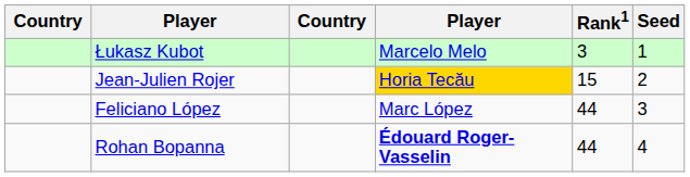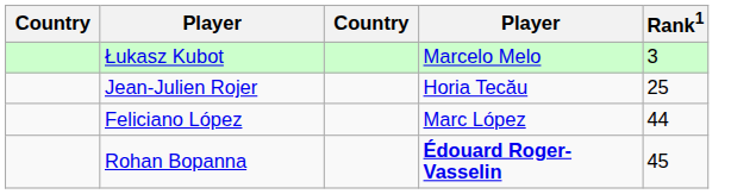 <table class="sortable wikitable">
 <tr>
 <th width="70">Country</th>
 <th width="175">Player</th>
 <th width="70">Country</th>
 <th width="175">Player</th>
 <th>Rank<sup>1</sup></th>
-<th>Seed</th>
 </tr>
 <tr style="background:#cfc;">
 <td></td>
 <td><a href='#'>Łukasz Kubot</a></td>
 <td></td>
 <td><a href='#'>Marcelo Melo</a></td>
 <td>3</td>
-<td>1</td>
 </tr>
 <tr>
 <td></td>
 <td><a href='#'>Jean-Julien Rojer</a></td>
 <td></td>
-<td style="background: gold;"><a href='#'>Horia Tecău</a></td>
-<td>15</td>
-<td>2</td>
+<td><a href='#'>Horia Tecău</a></td>
+<td>25</td>
 </tr>
 <tr>
 <td></td>
 <td><a href='#'>Feliciano López</a></td>
 <td></td>
 <td><a href='#'>Marc López</a></td>
 <td>44</td>
-<td>3</td>
 </tr>
 <tr>
 <td></td>
 <td><a href='#'>Rohan Bopanna</a></td>
 <td></td>
 <td><strong><a href='#'>Édouard Roger-Vasselin</a></strong></td>
-<td>44</td>
-<td>4</td>
+<td>45</td>
 </tr>
 </table>
